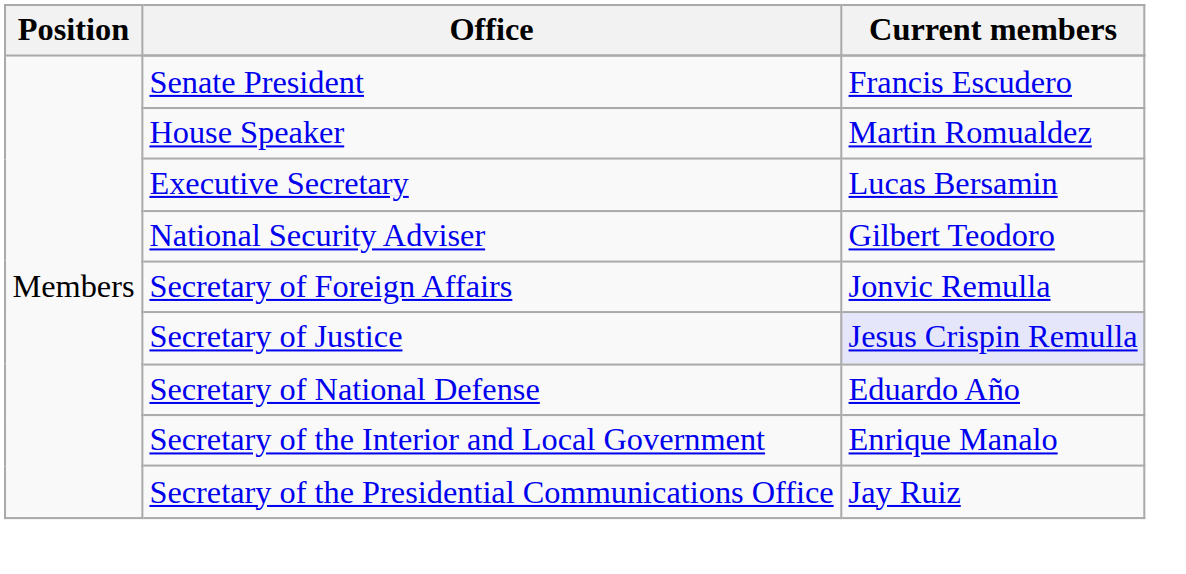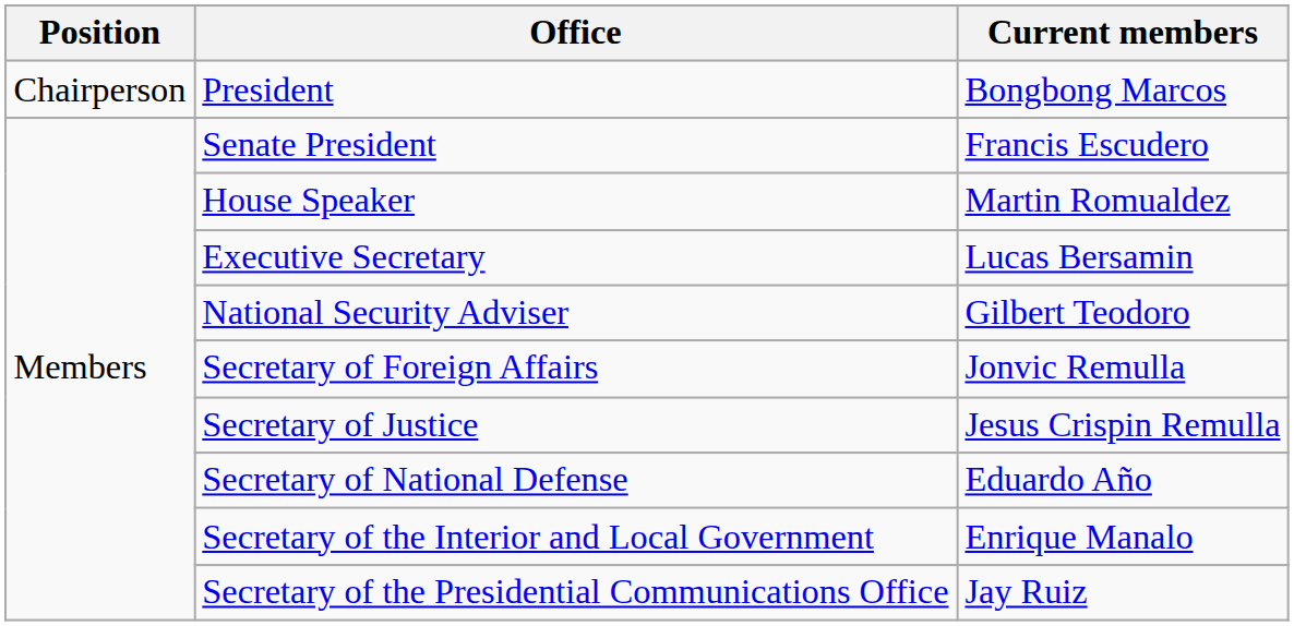 <table class="wikitable">
 <tr>
 <th>Position</th>
 <th>Office</th>
 <th>Current members</th>
+</tr>
+<tr>
+<td rowspan=1>Chairperson</td>
+<td><a href='#'>President</a></td>
+<td><a href='#'>Bongbong Marcos</a></td>
 </tr>
 <tr>
 <td rowspan=10>Members</td>
 </tr>
 <tr>
 <td><a href='#'>Senate President</a></td>
 <td><a href='#'>Francis Escudero</a></td>
 </tr>
 <tr>
 <td><a href='#'>House Speaker</a></td>
 <td><a href='#'>Martin Romualdez</a></td>
 </tr>
 <tr>
 <td><a href='#'>Executive Secretary</a></td>
 <td><a href='#'>Lucas Bersamin</a></td>
 </tr>
 <tr>
 <td><a href='#'>National Security Adviser</a></td>
 <td><a href='#'>Gilbert Teodoro</a></td>
 </tr>
 <tr>
 <td><a href='#'>Secretary of Foreign Affairs</a></td>
 <td><a href='#'>Jonvic Remulla</a></td>
 </tr>
 <tr>
 <td><a href='#'>Secretary of Justice</a></td>
-<td style="background: lavender;"><a href='#'>Jesus Crispin Remulla</a></td>
+<td><a href='#'>Jesus Crispin Remulla</a></td>
 </tr>
 <tr>
 <td><a href='#'>Secretary of National Defense</a></td>
 <td><a href='#'>Eduardo Año</a></td>
 </tr>
 <tr>
 <td><a href='#'>Secretary of the Interior and Local Government</a></td>
 <td><a href='#'>Enrique Manalo</a></td>
 </tr>
 <tr>
 <td><a href='#'>Secretary of the Presidential Communications Office</a></td>
 <td><a href='#'>Jay Ruiz</a></td>
 </tr>
 </table>
